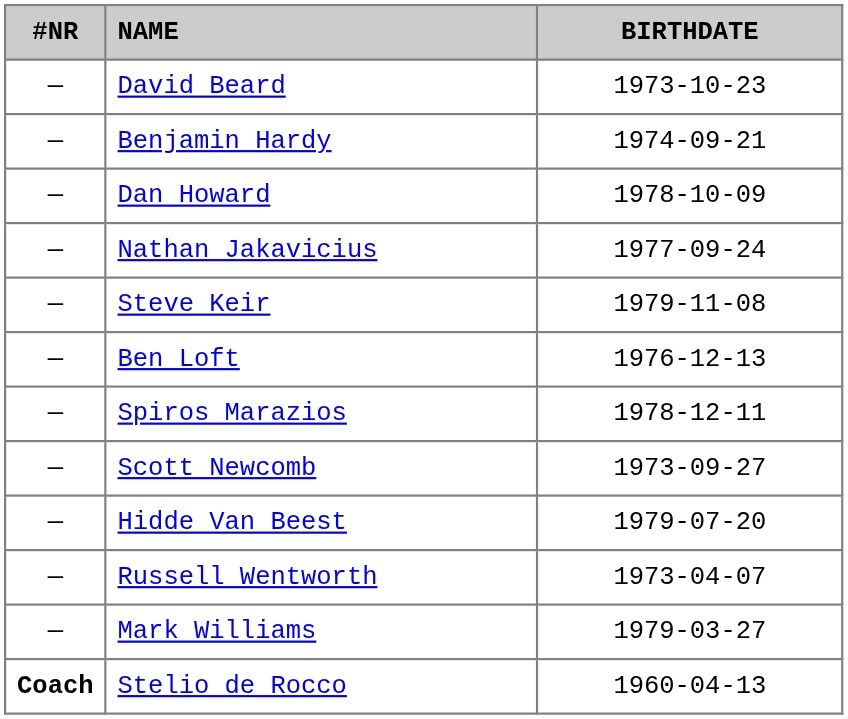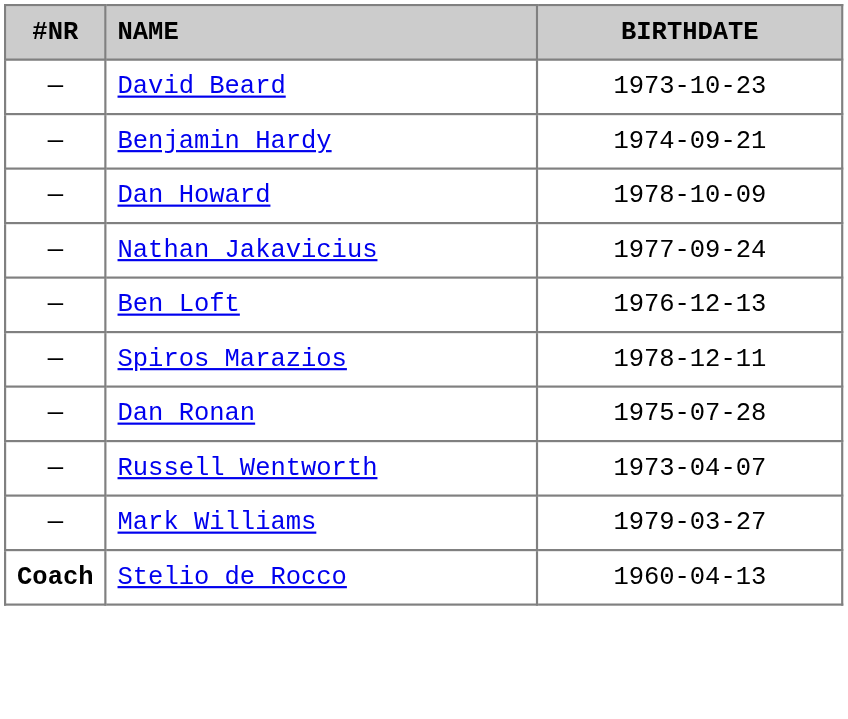 <table border="1" cellspacing="2" cellpadding="5" style="border-collapse: collapse; font-size: 90%;">
 <tr style="background: #cccccc">
 <th>#NR</th>
 <th style="text-align: left; width: 16em">NAME</th>
 <th style="width: 11em">BIRTHDATE</th>
 </tr>
 <tr>
 <td align="center">—</td>
 <td><a href='#'>David Beard</a></td>
 <td align="center">1973-10-23</td>
 </tr>
 <tr>
 <td align="center">—</td>
 <td><a href='#'>Benjamin Hardy</a></td>
 <td align="center">1974-09-21</td>
 </tr>
 <tr>
 <td align="center">—</td>
 <td><a href='#'>Dan Howard</a></td>
 <td align="center">1978-10-09</td>
 </tr>
 <tr>
 <td align="center">—</td>
 <td><a href='#'>Nathan Jakavicius</a></td>
 <td align="center">1977-09-24</td>
 </tr>
 <tr>
 <td align="center">—</td>
-<td><a href='#'>Steve Keir</a></td>
-<td align="center">1979-11-08</td>
-</tr>
-<tr>
-<td align="center">—</td>
 <td><a href='#'>Ben Loft</a></td>
 <td align="center">1976-12-13</td>
 </tr>
 <tr>
 <td align="center">—</td>
 <td><a href='#'>Spiros Marazios</a></td>
 <td align="center">1978-12-11</td>
 </tr>
 <tr>
 <td align="center">—</td>
-<td><a href='#'>Scott Newcomb</a></td>
-<td align="center">1973-09-27</td>
-</tr>
-<tr>
-<td align="center">—</td>
-<td><a href='#'>Hidde Van Beest</a></td>
-<td align="center">1979-07-20</td>
+<td><a href='#'>Dan Ronan</a></td>
+<td align="center">1975-07-28</td>
 </tr>
 <tr>
 <td align="center">—</td>
 <td><a href='#'>Russell Wentworth</a></td>
 <td align="center">1973-04-07</td>
 </tr>
 <tr>
 <td align="center">—</td>
 <td><a href='#'>Mark Williams</a></td>
 <td align="center">1979-03-27</td>
 </tr>
 <tr>
 <td align="center"><strong>Coach</strong></td>
 <td><a href='#'>Stelio de Rocco</a></td>
 <td align="center">1960-04-13</td>
 </tr>
 </table>
